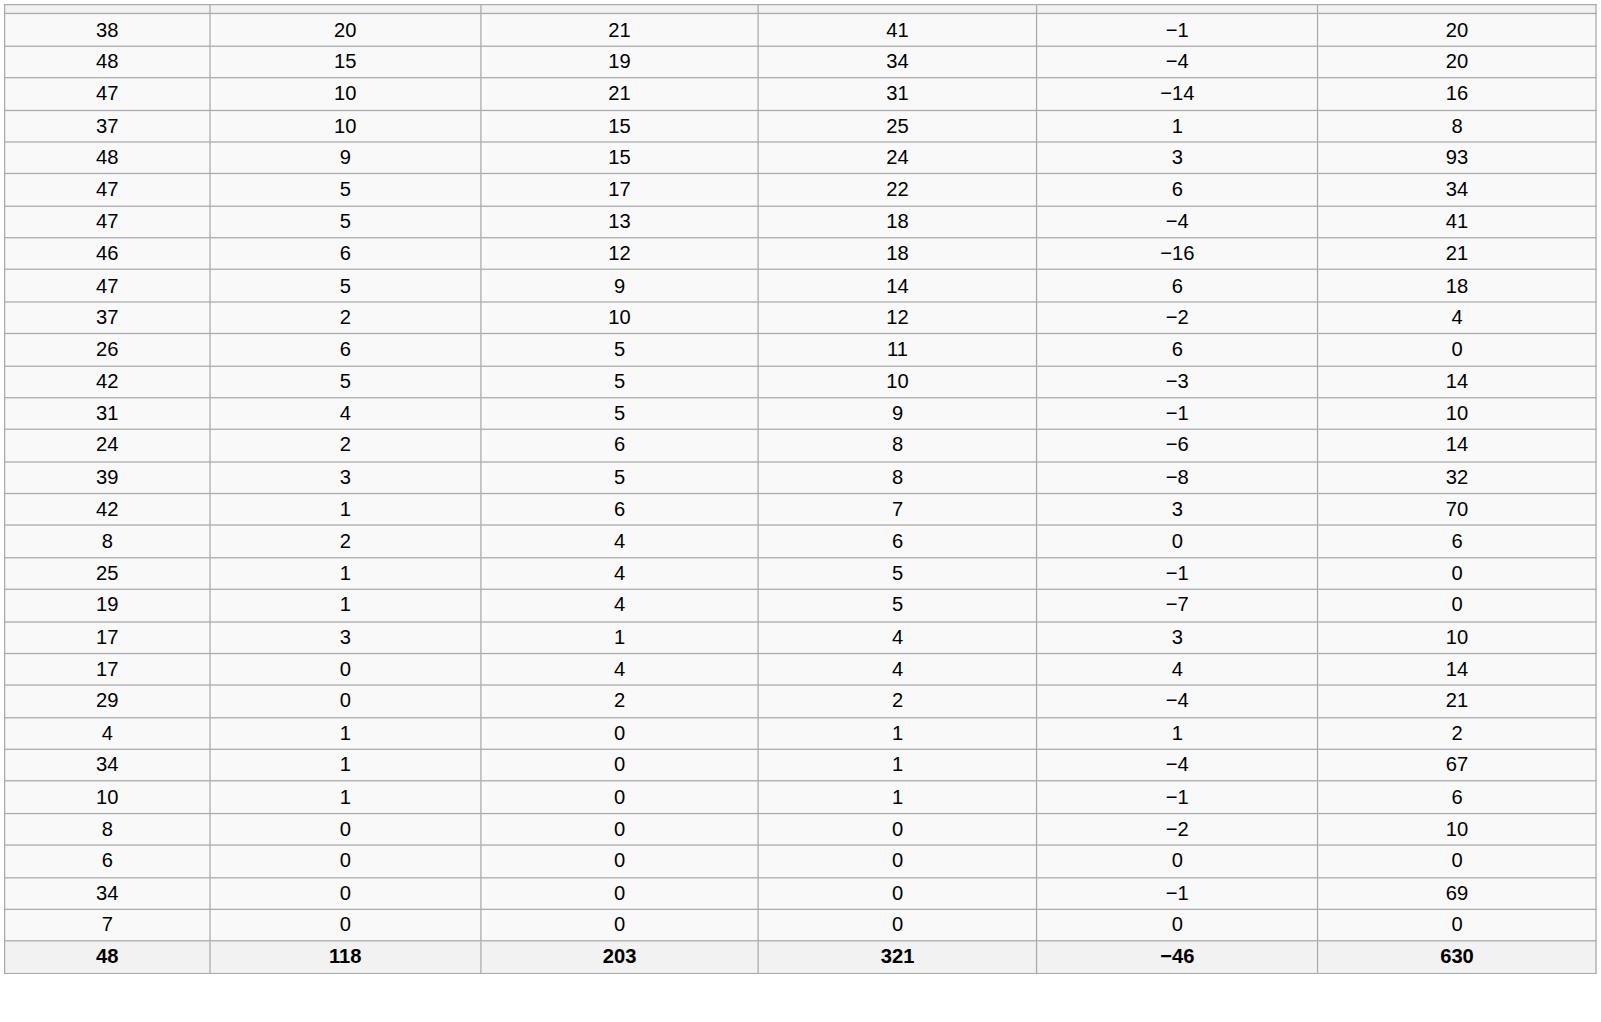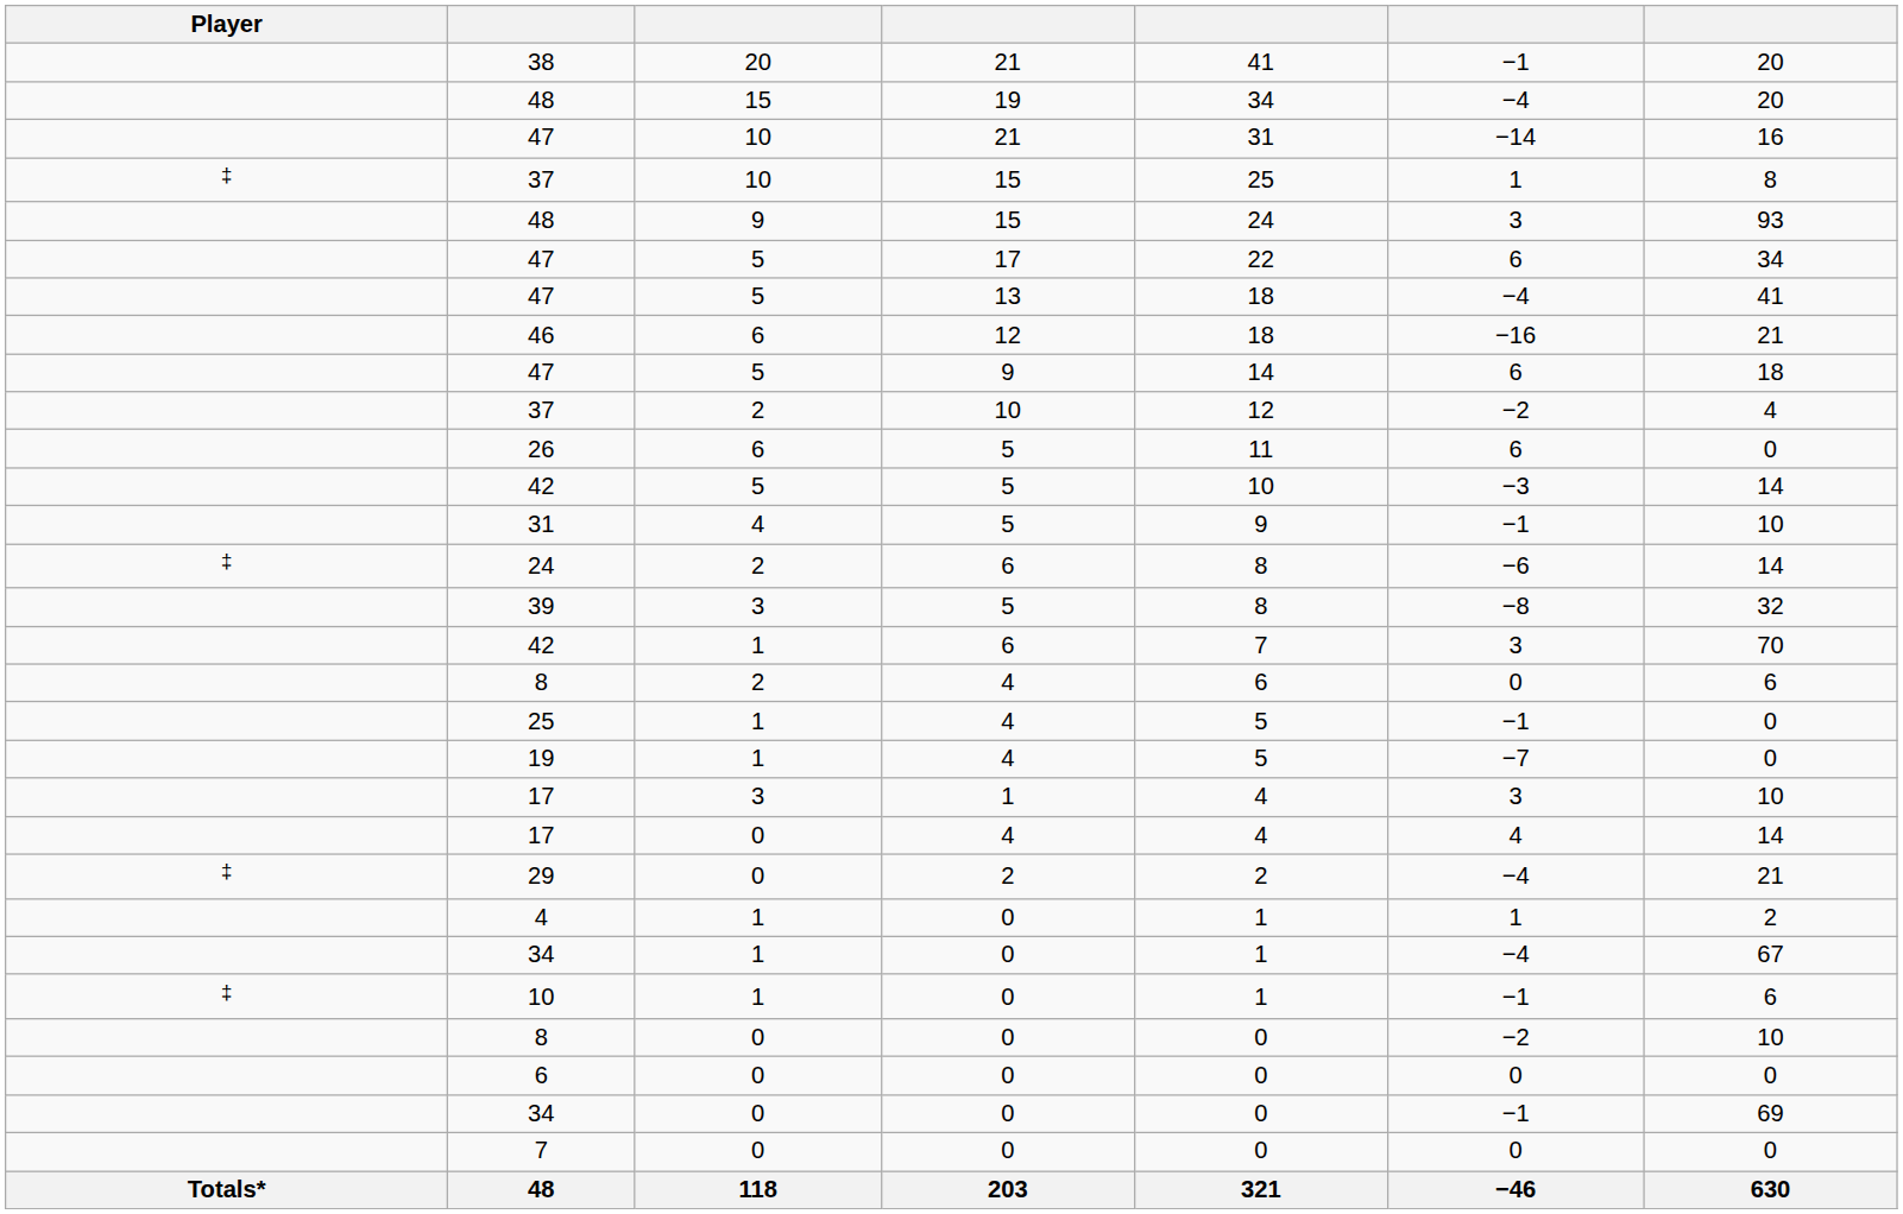 <table class="wikitable sortable" style="width:100%;">
 <tr align=center>
+<th>Player</th>
 <th></th>
 <th></th>
 <th></th>
 <th></th>
 <th></th>
 <th></th>
 </tr>
 <tr align=center>
+<td></td>
 <td>38</td>
 <td>20</td>
 <td>21</td>
 <td>41</td>
 <td>−1</td>
 <td>20</td>
 </tr>
 <tr align=center>
+<td></td>
 <td>48</td>
 <td>15</td>
 <td>19</td>
 <td>34</td>
 <td>−4</td>
 <td>20</td>
 </tr>
 <tr align=center>
+<td></td>
 <td>47</td>
 <td>10</td>
 <td>21</td>
 <td>31</td>
 <td>−14</td>
 <td>16</td>
 </tr>
 <tr align=center>
+<td><sup>‡</sup></td>
 <td>37</td>
 <td>10</td>
 <td>15</td>
 <td>25</td>
 <td>1</td>
 <td>8</td>
 </tr>
 <tr align=center>
+<td></td>
 <td>48</td>
 <td>9</td>
 <td>15</td>
 <td>24</td>
 <td>3</td>
 <td>93</td>
 </tr>
 <tr align=center>
+<td></td>
 <td>47</td>
 <td>5</td>
 <td>17</td>
 <td>22</td>
 <td>6</td>
 <td>34</td>
 </tr>
 <tr align=center>
+<td></td>
 <td>47</td>
 <td>5</td>
 <td>13</td>
 <td>18</td>
 <td>−4</td>
 <td>41</td>
 </tr>
 <tr align=center>
+<td></td>
 <td>46</td>
 <td>6</td>
 <td>12</td>
 <td>18</td>
 <td>−16</td>
 <td>21</td>
 </tr>
 <tr align=center>
+<td></td>
 <td>47</td>
 <td>5</td>
 <td>9</td>
 <td>14</td>
 <td>6</td>
 <td>18</td>
 </tr>
 <tr align=center>
+<td></td>
 <td>37</td>
 <td>2</td>
 <td>10</td>
 <td>12</td>
 <td>−2</td>
 <td>4</td>
 </tr>
 <tr align=center>
+<td></td>
 <td>26</td>
 <td>6</td>
 <td>5</td>
 <td>11</td>
 <td>6</td>
 <td>0</td>
 </tr>
 <tr align=center>
+<td></td>
 <td>42</td>
 <td>5</td>
 <td>5</td>
 <td>10</td>
 <td>−3</td>
 <td>14</td>
 </tr>
 <tr align=center>
+<td></td>
 <td>31</td>
 <td>4</td>
 <td>5</td>
 <td>9</td>
 <td>−1</td>
 <td>10</td>
 </tr>
 <tr align=center>
+<td><sup>‡</sup></td>
 <td>24</td>
 <td>2</td>
 <td>6</td>
 <td>8</td>
 <td>−6</td>
 <td>14</td>
 </tr>
 <tr align=center>
+<td></td>
 <td>39</td>
 <td>3</td>
 <td>5</td>
 <td>8</td>
 <td>−8</td>
 <td>32</td>
 </tr>
 <tr align=center>
+<td></td>
 <td>42</td>
 <td>1</td>
 <td>6</td>
 <td>7</td>
 <td>3</td>
 <td>70</td>
 </tr>
 <tr align=center>
+<td></td>
 <td>8</td>
 <td>2</td>
 <td>4</td>
 <td>6</td>
 <td>0</td>
 <td>6</td>
 </tr>
 <tr align=center>
+<td></td>
 <td>25</td>
 <td>1</td>
 <td>4</td>
 <td>5</td>
 <td>−1</td>
 <td>0</td>
 </tr>
 <tr align=center>
+<td></td>
 <td>19</td>
 <td>1</td>
 <td>4</td>
 <td>5</td>
 <td>−7</td>
 <td>0</td>
 </tr>
 <tr align=center>
+<td></td>
 <td>17</td>
 <td>3</td>
 <td>1</td>
 <td>4</td>
 <td>3</td>
 <td>10</td>
 </tr>
 <tr align=center>
+<td></td>
 <td>17</td>
 <td>0</td>
 <td>4</td>
 <td>4</td>
 <td>4</td>
 <td>14</td>
 </tr>
 <tr align=center>
+<td><sup>‡</sup></td>
 <td>29</td>
 <td>0</td>
 <td>2</td>
 <td>2</td>
 <td>−4</td>
 <td>21</td>
 </tr>
 <tr align=center>
+<td></td>
 <td>4</td>
 <td>1</td>
 <td>0</td>
 <td>1</td>
 <td>1</td>
 <td>2</td>
 </tr>
 <tr align=center>
+<td></td>
 <td>34</td>
 <td>1</td>
 <td>0</td>
 <td>1</td>
 <td>−4</td>
 <td>67</td>
 </tr>
 <tr align=center>
+<td><sup>‡</sup></td>
 <td>10</td>
 <td>1</td>
 <td>0</td>
 <td>1</td>
 <td>−1</td>
 <td>6</td>
 </tr>
 <tr align=center>
+<td></td>
 <td>8</td>
 <td>0</td>
 <td>0</td>
 <td>0</td>
 <td>−2</td>
 <td>10</td>
 </tr>
 <tr align=center>
+<td></td>
 <td>6</td>
 <td>0</td>
 <td>0</td>
 <td>0</td>
 <td>0</td>
 <td>0</td>
 </tr>
 <tr align=center>
+<td></td>
 <td>34</td>
 <td>0</td>
 <td>0</td>
 <td>0</td>
 <td>−1</td>
 <td>69</td>
 </tr>
 <tr align=center>
+<td></td>
 <td>7</td>
 <td>0</td>
 <td>0</td>
 <td>0</td>
 <td>0</td>
 <td>0</td>
 </tr>
 <tr class="unsortable">
+<th>Totals*</th>
 <th>48</th>
 <th>118</th>
 <th>203</th>
 <th>321</th>
 <th>−46</th>
 <th>630</th>
 </tr>
 </table>
